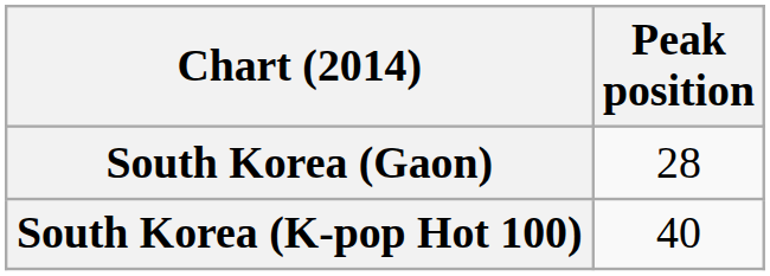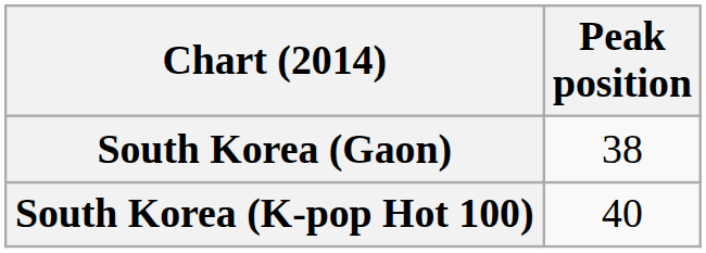 <table class="wikitable plainrowheaders sortable">
 <tr>
 <th>Chart (2014)</th>
 <th>Peak<br>position</th>
 </tr>
 <tr>
 <th scope="row">South Korea (Gaon)</th>
-<td align="center">28</td>
+<td align="center">38</td>
 </tr>
 <tr>
 <th scope="row">South Korea (K-pop Hot 100)</th>
 <td align="center">40</td>
 </tr>
 </table>
